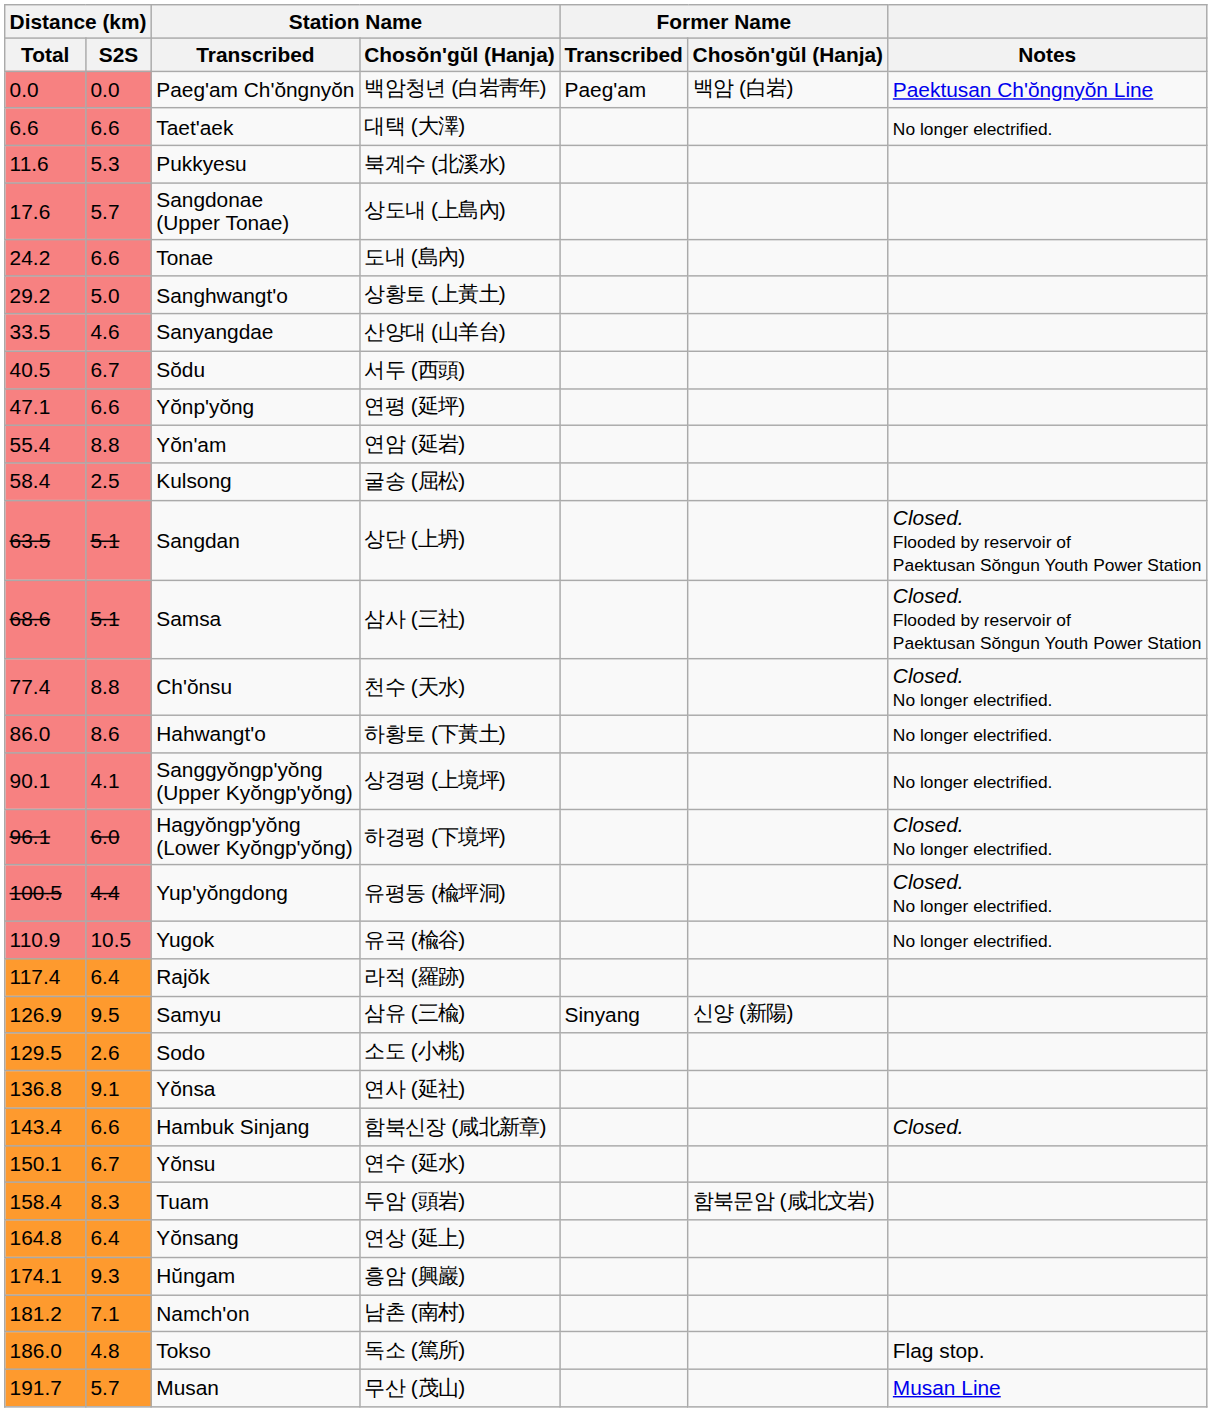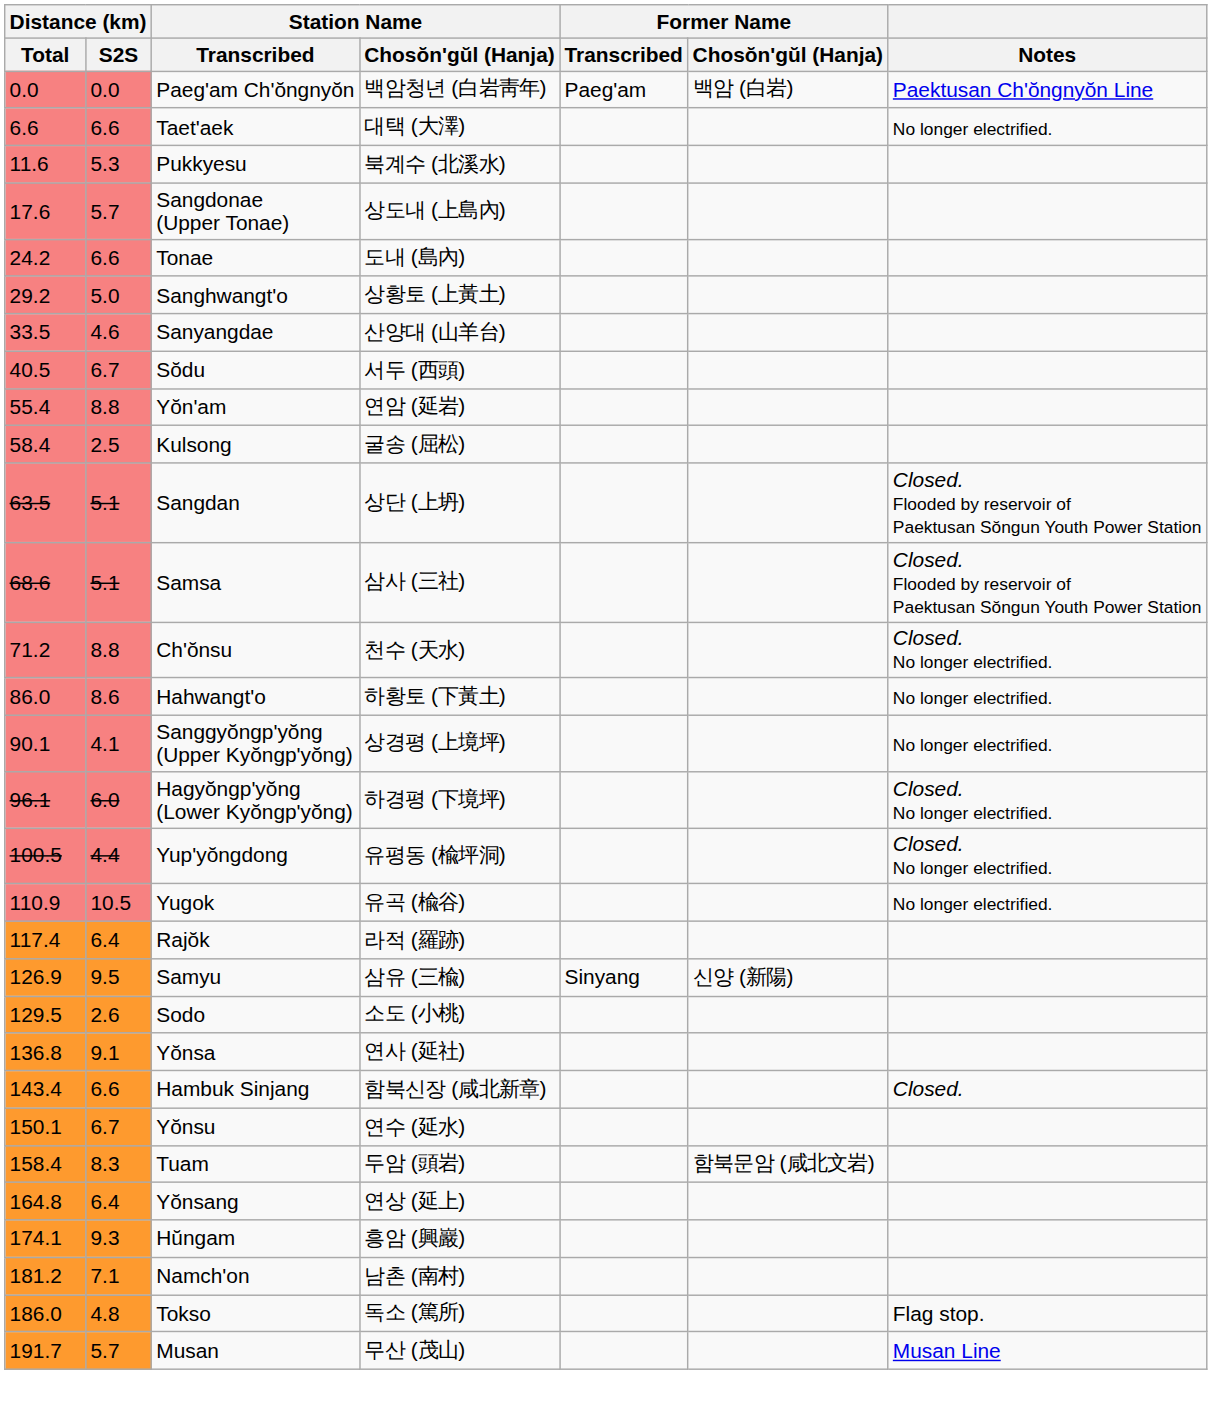 <table class="wikitable" style="font-size:90%;">
 <tr>
 <th colspan="2">Distance (km)</th>
 <th colspan="2">Station Name</th>
 <th colspan="2">Former Name</th>
 <th></th>
 </tr>
 <tr>
 <th>Total</th>
 <th>S2S</th>
 <th>Transcribed</th>
 <th>Chosŏn'gŭl (Hanja)</th>
 <th>Transcribed</th>
 <th>Chosŏn'gŭl (Hanja)</th>
 <th>Notes</th>
 </tr>
 <tr>
 <td bgcolor=#F78181>0.0</td>
 <td bgcolor=#F78181>0.0</td>
 <td>Paeg'am Ch'ŏngnyŏn</td>
 <td>백암청년 (白岩靑年)</td>
 <td>Paeg'am</td>
 <td>백암 (白岩)</td>
 <td><a href='#'>Paektusan Ch'ŏngnyŏn Line</a></td>
 </tr>
 <tr>
 <td bgcolor=#F78181>6.6</td>
 <td bgcolor=#F78181>6.6</td>
 <td>Taet'aek</td>
 <td>대택 (大澤)</td>
 <td></td>
 <td></td>
 <td><small>No longer electrified.</small></td>
 </tr>
 <tr>
 <td bgcolor=#F78181>11.6</td>
 <td bgcolor=#F78181>5.3</td>
 <td>Pukkyesu</td>
 <td>북계수 (北溪水)</td>
 <td></td>
 <td></td>
 <td></td>
 </tr>
 <tr>
 <td bgcolor=#F78181>17.6</td>
 <td bgcolor=#F78181>5.7</td>
 <td>Sangdonae<br>(Upper Tonae)</td>
 <td>상도내 (上島內)</td>
 <td></td>
 <td></td>
 <td></td>
 </tr>
 <tr>
 <td bgcolor=#F78181>24.2</td>
 <td bgcolor=#F78181>6.6</td>
 <td>Tonae</td>
 <td>도내 (島內)</td>
 <td></td>
 <td></td>
 <td></td>
 </tr>
 <tr>
 <td bgcolor=#F78181>29.2</td>
 <td bgcolor=#F78181>5.0</td>
 <td>Sanghwangt'o</td>
 <td>상황토 (上黃土)</td>
 <td></td>
 <td></td>
 <td></td>
 </tr>
 <tr>
 <td bgcolor=#F78181>33.5</td>
 <td bgcolor=#F78181>4.6</td>
 <td>Sanyangdae</td>
 <td>산양대 (山羊台)</td>
 <td></td>
 <td></td>
 <td></td>
 </tr>
 <tr>
 <td bgcolor=#F78181>40.5</td>
 <td bgcolor=#F78181>6.7</td>
 <td>Sŏdu</td>
 <td>서두 (西頭)</td>
 <td></td>
 <td></td>
 <td></td>
 </tr>
 <tr>
-<td bgcolor=#F78181>47.1</td>
-<td bgcolor=#F78181>6.6</td>
-<td>Yŏnp'yŏng</td>
-<td>연평 (延坪)</td>
-<td></td>
-<td></td>
-<td></td>
-</tr>
-<tr>
 <td bgcolor=#F78181>55.4</td>
 <td bgcolor=#F78181>8.8</td>
 <td>Yŏn'am</td>
 <td>연암 (延岩)</td>
 <td></td>
 <td></td>
 <td></td>
 </tr>
 <tr>
 <td bgcolor=#F78181>58.4</td>
 <td bgcolor=#F78181>2.5</td>
 <td>Kulsong</td>
 <td>굴송 (屈松)</td>
 <td></td>
 <td></td>
 <td></td>
 </tr>
 <tr>
 <td bgcolor=#F78181><del>63.5</del></td>
 <td bgcolor=#F78181><del>5.1</del></td>
 <td>Sangdan</td>
 <td>상단 (上坍)</td>
 <td></td>
 <td></td>
 <td><em>Closed.</em><br><small>Flooded by reservoir of<br>Paektusan Sŏngun Youth Power Station</small></td>
 </tr>
 <tr>
 <td bgcolor=#F78181><del>68.6</del></td>
 <td bgcolor=#F78181><del>5.1</del></td>
 <td>Samsa</td>
 <td>삼사 (三社)</td>
 <td></td>
 <td></td>
 <td><em>Closed.</em><br><small>Flooded by reservoir of<br>Paektusan Sŏngun Youth Power Station</small></td>
 </tr>
 <tr>
-<td bgcolor=#F78181>77.4</td>
+<td bgcolor=#F78181>71.2</td>
 <td bgcolor=#F78181>8.8</td>
 <td>Ch'ŏnsu</td>
 <td>천수 (天水)</td>
 <td></td>
 <td></td>
 <td><em>Closed.</em><br><small>No longer electrified.</small></td>
 </tr>
 <tr>
 <td bgcolor=#F78181>86.0</td>
 <td bgcolor=#F78181>8.6</td>
 <td>Hahwangt'o</td>
 <td>하황토 (下黃土)</td>
 <td></td>
 <td></td>
 <td><small>No longer electrified.</small></td>
 </tr>
 <tr>
 <td bgcolor=#F78181>90.1</td>
 <td bgcolor=#F78181>4.1</td>
 <td>Sanggyŏngp'yŏng<br>(Upper Kyŏngp'yŏng)</td>
 <td>상경평 (上境坪)</td>
 <td></td>
 <td></td>
 <td><small>No longer electrified.</small></td>
 </tr>
 <tr>
 <td bgcolor=#F78181><del>96.1</del></td>
 <td bgcolor=#F78181><del>6.0</del></td>
 <td>Hagyŏngp'yŏng<br>(Lower Kyŏngp'yŏng)</td>
 <td>하경평 (下境坪)</td>
 <td></td>
 <td></td>
 <td><em>Closed.</em><br><small>No longer electrified.</small></td>
 </tr>
 <tr>
 <td bgcolor=#F78181><del>100.5</del></td>
 <td bgcolor=#F78181><del>4.4</del></td>
 <td>Yup'yŏngdong</td>
 <td>유평동 (楡坪洞)</td>
 <td></td>
 <td></td>
 <td><em>Closed.</em><br><small>No longer electrified.</small></td>
 </tr>
 <tr>
 <td bgcolor=#F78181>110.9</td>
 <td bgcolor=#F78181>10.5</td>
 <td>Yugok</td>
 <td>유곡 (楡谷)</td>
 <td></td>
 <td></td>
 <td><small>No longer electrified.</small></td>
 </tr>
 <tr>
 <td bgcolor=#FE9A2E>117.4</td>
 <td bgcolor=#FE9A2E>6.4</td>
 <td>Rajŏk</td>
 <td>라적 (羅跡)</td>
 <td></td>
 <td></td>
 <td></td>
 </tr>
 <tr>
 <td bgcolor=#FE9A2E>126.9</td>
 <td bgcolor=#FE9A2E>9.5</td>
 <td>Samyu</td>
 <td>삼유 (三楡)</td>
 <td>Sinyang</td>
 <td>신양 (新陽)</td>
 <td></td>
 </tr>
 <tr>
 <td bgcolor=#FE9A2E>129.5</td>
 <td bgcolor=#FE9A2E>2.6</td>
 <td>Sodo</td>
 <td>소도 (小桃)</td>
 <td></td>
 <td></td>
 <td></td>
 </tr>
 <tr>
 <td bgcolor=#FE9A2E>136.8</td>
 <td bgcolor=#FE9A2E>9.1</td>
 <td>Yŏnsa</td>
 <td>연사 (延社)</td>
 <td></td>
 <td></td>
 <td></td>
 </tr>
 <tr>
 <td bgcolor=#FE9A2E>143.4</td>
 <td bgcolor=#FE9A2E>6.6</td>
 <td>Hambuk Sinjang</td>
 <td>함북신장 (咸北新章)</td>
 <td></td>
 <td></td>
 <td><em>Closed.</em></td>
 </tr>
 <tr>
 <td bgcolor=#FE9A2E>150.1</td>
 <td bgcolor=#FE9A2E>6.7</td>
 <td>Yŏnsu</td>
 <td>연수 (延水)</td>
 <td></td>
 <td></td>
 <td></td>
 </tr>
 <tr>
 <td bgcolor=#FE9A2E>158.4</td>
 <td bgcolor=#FE9A2E>8.3</td>
 <td>Tuam</td>
 <td>두암 (頭岩)</td>
 <td></td>
 <td>함북문암 (咸北文岩)</td>
 <td></td>
 </tr>
 <tr>
 <td bgcolor=#FE9A2E>164.8</td>
 <td bgcolor=#FE9A2E>6.4</td>
 <td>Yŏnsang</td>
 <td>연상 (延上)</td>
 <td></td>
 <td></td>
 <td></td>
 </tr>
 <tr>
 <td bgcolor=#FE9A2E>174.1</td>
 <td bgcolor=#FE9A2E>9.3</td>
 <td>Hŭngam</td>
 <td>흥암 (興巖)</td>
 <td></td>
 <td></td>
 <td></td>
 </tr>
 <tr>
 <td bgcolor=#FE9A2E>181.2</td>
 <td bgcolor=#FE9A2E>7.1</td>
 <td>Namch'on</td>
 <td>남촌 (南村)</td>
 <td></td>
 <td></td>
 <td></td>
 </tr>
 <tr>
 <td bgcolor=#FE9A2E>186.0</td>
 <td bgcolor=#FE9A2E>4.8</td>
 <td>Tokso</td>
 <td>독소 (篤所)</td>
 <td></td>
 <td></td>
 <td>Flag stop.</td>
 </tr>
 <tr>
 <td bgcolor=#FE9A2E>191.7</td>
 <td bgcolor=#FE9A2E>5.7</td>
 <td>Musan</td>
 <td>무산 (茂山)</td>
 <td></td>
 <td></td>
 <td><a href='#'>Musan Line</a></td>
 </tr>
 </table>
